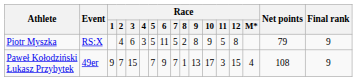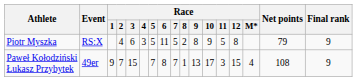 <table class="wikitable" style="text-align:center; font-size:90%">
 <tr>
 <th rowspan=2>Athlete</th>
 <th rowspan=2>Event</th>
 <th colspan=13>Race</th>
 <th rowspan=2>Net points</th>
 <th rowspan=2>Final rank</th>
 </tr>
 <tr style="font-size:95%">
 <th>1</th>
 <th>2</th>
 <th>3</th>
 <th>4</th>
 <th>5</th>
 <th>6</th>
 <th>7</th>
 <th>8</th>
 <th>9</th>
 <th>10</th>
 <th>11</th>
 <th>12</th>
 <th>M*</th>
 </tr>
 <tr>
 <td align=left><a href='#'>Piotr Myszka</a></td>
 <td align=left><a href='#'>RS:X</a></td>
 <td></td>
 <td>4</td>
 <td>6</td>
 <td>3</td>
 <td>5</td>
 <td>11</td>
 <td>5</td>
 <td>2</td>
 <td>8</td>
 <td>9</td>
 <td>5</td>
 <td>8</td>
 <td></td>
 <td>79</td>
 <td>9</td>
 </tr>
 <tr>
 <td align=left><a href='#'>Paweł Kołodziński</a><br><a href='#'>Łukasz Przybytek</a></td>
 <td align=left><a href='#'>49er</a></td>
 <td>9</td>
 <td>7</td>
 <td>15</td>
 <td></td>
 <td>7</td>
-<td>9</td>
+<td>8</td>
 <td>7</td>
 <td>1</td>
 <td>13</td>
 <td>17</td>
 <td>3</td>
 <td>15</td>
 <td>4</td>
 <td>108</td>
 <td>9</td>
 </tr>
 </table>
